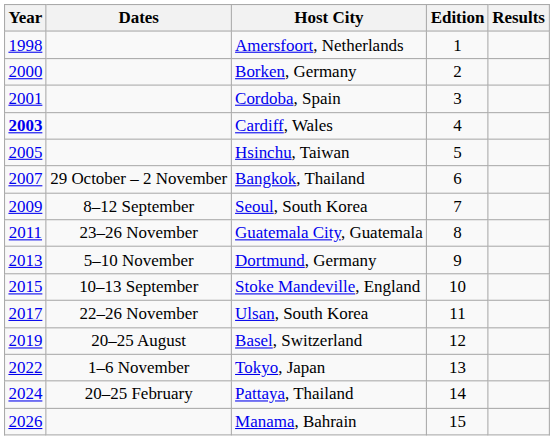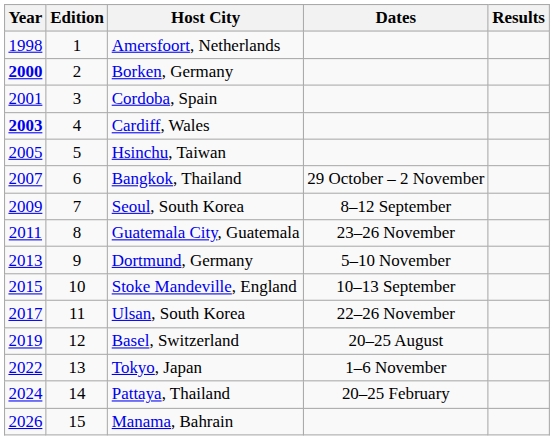 <table class="wikitable" style="text-align:center">
 <tr>
 <th>Year</th>
+<th>Edition</th>
+<th>Host City</th>
 <th>Dates</th>
-<th>Host City</th>
-<th>Edition</th>
 <th>Results</th>
 </tr>
 <tr>
 <td><a href='#'>1998</a></td>
+<td>1</td>
+<td align=left><a href='#'>Amersfoort</a>, Netherlands</td>
 <td></td>
-<td align=left><a href='#'>Amersfoort</a>, Netherlands</td>
-<td>1</td>
 <td></td>
 </tr>
 <tr>
-<td><a href='#'>2000</a></td>
+<td><strong><a href='#'>2000</a></strong></td>
+<td>2</td>
+<td align=left><a href='#'>Borken</a>, Germany</td>
 <td></td>
-<td align=left><a href='#'>Borken</a>, Germany</td>
-<td>2</td>
 <td></td>
 </tr>
 <tr>
 <td><a href='#'>2001</a></td>
+<td>3</td>
+<td align=left><a href='#'>Cordoba</a>, Spain</td>
 <td></td>
-<td align=left><a href='#'>Cordoba</a>, Spain</td>
-<td>3</td>
 <td></td>
 </tr>
 <tr>
 <td><strong><a href='#'>2003</a></strong></td>
+<td>4</td>
+<td align=left><a href='#'>Cardiff</a>, Wales</td>
 <td></td>
-<td align=left><a href='#'>Cardiff</a>, Wales</td>
-<td>4</td>
 <td></td>
 </tr>
 <tr>
 <td><a href='#'>2005</a></td>
+<td>5</td>
+<td align=left><a href='#'>Hsinchu</a>, Taiwan</td>
 <td></td>
-<td align=left><a href='#'>Hsinchu</a>, Taiwan</td>
-<td>5</td>
 <td></td>
 </tr>
 <tr>
 <td><a href='#'>2007</a></td>
+<td>6</td>
+<td align=left><a href='#'>Bangkok</a>, Thailand</td>
 <td>29 October – 2 November</td>
-<td align=left><a href='#'>Bangkok</a>, Thailand</td>
-<td>6</td>
 <td></td>
 </tr>
 <tr>
 <td><a href='#'>2009</a></td>
+<td>7</td>
+<td align=left><a href='#'>Seoul</a>, South Korea</td>
 <td>8–12 September</td>
-<td align=left><a href='#'>Seoul</a>, South Korea</td>
-<td>7</td>
 <td></td>
 </tr>
 <tr>
 <td><a href='#'>2011</a></td>
+<td>8</td>
+<td align=left><a href='#'>Guatemala City</a>, Guatemala</td>
 <td>23–26 November</td>
-<td align=left><a href='#'>Guatemala City</a>, Guatemala</td>
-<td>8</td>
 <td></td>
 </tr>
 <tr>
 <td><a href='#'>2013</a></td>
+<td>9</td>
+<td align=left><a href='#'>Dortmund</a>, Germany</td>
 <td>5–10 November</td>
-<td align=left><a href='#'>Dortmund</a>, Germany</td>
-<td>9</td>
 <td></td>
 </tr>
 <tr>
 <td><a href='#'>2015</a></td>
+<td>10</td>
+<td align=left><a href='#'>Stoke Mandeville</a>, England</td>
 <td>10–13 September</td>
-<td align=left><a href='#'>Stoke Mandeville</a>, England</td>
-<td>10</td>
 <td></td>
 </tr>
 <tr>
 <td><a href='#'>2017</a></td>
+<td>11</td>
+<td align=left><a href='#'>Ulsan</a>, South Korea</td>
 <td>22–26 November</td>
-<td align=left><a href='#'>Ulsan</a>, South Korea</td>
-<td>11</td>
 <td></td>
 </tr>
 <tr>
 <td><a href='#'>2019</a></td>
+<td>12</td>
+<td align=left><a href='#'>Basel</a>, Switzerland</td>
 <td>20–25 August</td>
-<td align=left><a href='#'>Basel</a>, Switzerland</td>
-<td>12</td>
 <td></td>
 </tr>
 <tr>
 <td><a href='#'>2022</a></td>
+<td>13</td>
+<td align=left><a href='#'>Tokyo</a>, Japan</td>
 <td>1–6 November</td>
-<td align=left><a href='#'>Tokyo</a>, Japan</td>
-<td>13</td>
 <td></td>
 </tr>
 <tr>
 <td><a href='#'>2024</a></td>
+<td>14</td>
+<td align=left><a href='#'>Pattaya</a>, Thailand</td>
 <td>20–25 February</td>
-<td align=left><a href='#'>Pattaya</a>, Thailand</td>
-<td>14</td>
 <td></td>
 </tr>
 <tr>
 <td><a href='#'>2026</a></td>
+<td>15</td>
+<td align=left><a href='#'>Manama</a>, Bahrain</td>
 <td></td>
-<td align=left><a href='#'>Manama</a>, Bahrain</td>
-<td>15</td>
 <td></td>
 </tr>
 </table>
